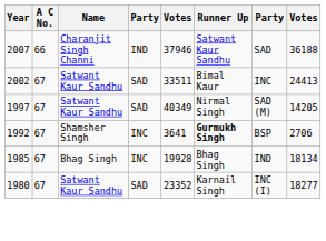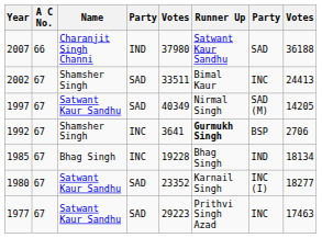 <table class="wikitable sortable" width="70%">
 <tr>
 <th>Year</th>
 <th>A C No.</th>
 <th>Name</th>
 <th>Party</th>
 <th>Votes</th>
 <th>Runner Up</th>
 <th>Party</th>
 <th>Votes</th>
 </tr>
 <tr>
 <td>2007</td>
 <td>66</td>
 <td><a href='#'>Charanjit Singh Channi</a></td>
 <td>IND</td>
-<td>37946</td>
+<td>37980</td>
 <td><a href='#'>Satwant Kaur Sandhu</a></td>
 <td>SAD</td>
 <td>36188</td>
 </tr>
 <tr>
 <td>2002</td>
 <td>67</td>
-<td><a href='#'>Satwant Kaur Sandhu</a></td>
+<td>Shamsher Singh</td>
 <td>SAD</td>
 <td>33511</td>
 <td>Bimal Kaur</td>
 <td>INC</td>
 <td>24413</td>
 </tr>
 <tr>
 <td>1997</td>
 <td>67</td>
 <td><a href='#'>Satwant Kaur Sandhu</a></td>
 <td>SAD</td>
 <td>40349</td>
 <td>Nirmal Singh</td>
 <td>SAD (M)</td>
 <td>14205</td>
 </tr>
 <tr>
 <td>1992</td>
 <td>67</td>
 <td>Shamsher Singh</td>
 <td>INC</td>
 <td>3641</td>
 <td><strong>Gurmukh Singh</strong></td>
 <td>BSP</td>
 <td>2706</td>
 </tr>
 <tr>
 <td>1985</td>
 <td>67</td>
 <td>Bhag Singh</td>
 <td>INC</td>
-<td>19928</td>
+<td>19228</td>
 <td>Bhag Singh</td>
 <td>IND</td>
 <td>18134</td>
 </tr>
 <tr>
 <td>1980</td>
 <td>67</td>
 <td><a href='#'>Satwant Kaur Sandhu</a></td>
 <td>SAD</td>
 <td>23352</td>
 <td>Karnail Singh</td>
 <td>INC (I)</td>
 <td>18277</td>
 </tr>
+<tr>
+<td>1977</td>
+<td>67</td>
+<td><a href='#'>Satwant Kaur Sandhu</a></td>
+<td>SAD</td>
+<td>29223</td>
+<td>Prithvi Singh Azad</td>
+<td>INC</td>
+<td>17463</td>
+</tr>
 </table>
